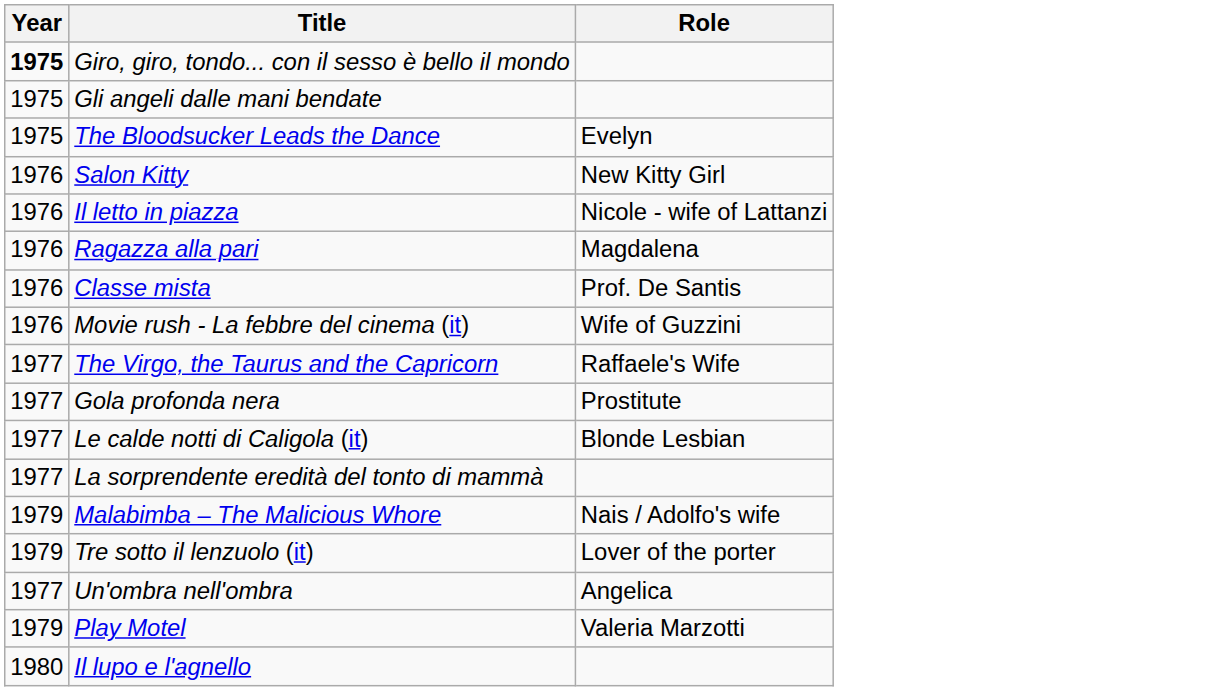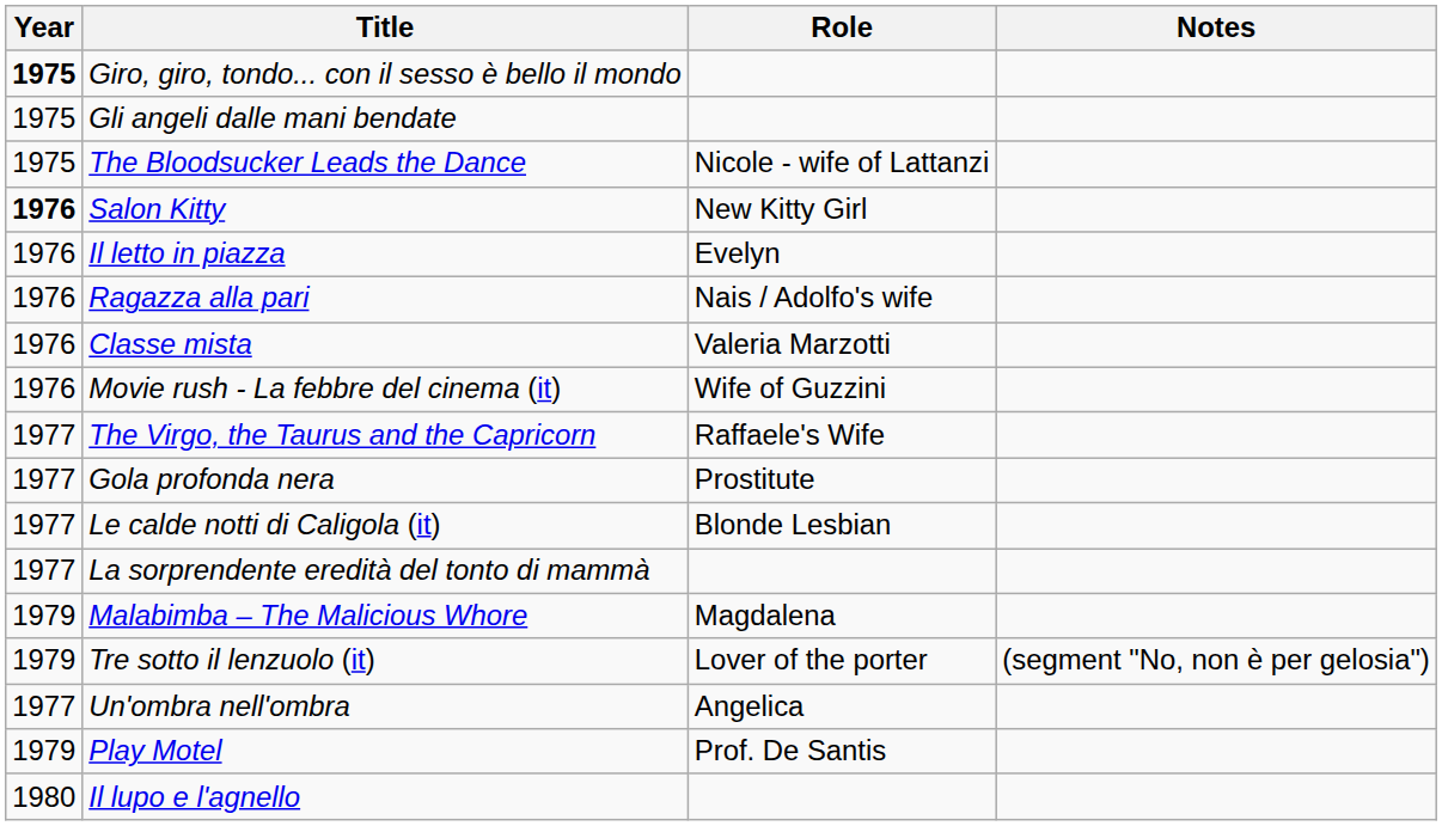 <table class="wikitable">
 <tr>
 <th>Year</th>
 <th>Title</th>
 <th>Role</th>
+<th>Notes</th>
 </tr>
 <tr>
 <td><strong>1975</strong></td>
 <td><em>Giro, giro, tondo... con il sesso è bello il mondo</em></td>
+<td></td>
 <td></td>
 </tr>
 <tr>
 <td>1975</td>
 <td><em>Gli angeli dalle mani bendate</em></td>
 <td></td>
+<td></td>
 </tr>
 <tr>
 <td>1975</td>
 <td><em><a href='#'>The Bloodsucker Leads the Dance</a></em></td>
-<td>Evelyn</td>
+<td>Nicole - wife of Lattanzi</td>
+<td></td>
 </tr>
 <tr>
-<td>1976</td>
+<td><strong>1976</strong></td>
 <td><em><a href='#'>Salon Kitty</a></em></td>
 <td>New Kitty Girl</td>
+<td></td>
 </tr>
 <tr>
 <td>1976</td>
 <td><em><a href='#'>Il letto in piazza</a></em></td>
-<td>Nicole - wife of Lattanzi</td>
+<td>Evelyn</td>
+<td></td>
 </tr>
 <tr>
 <td>1976</td>
 <td><em><a href='#'>Ragazza alla pari</a></em></td>
-<td>Magdalena</td>
+<td>Nais / Adolfo's wife</td>
+<td></td>
 </tr>
 <tr>
 <td>1976</td>
 <td><em><a href='#'>Classe mista</a></em></td>
-<td>Prof. De Santis</td>
+<td>Valeria Marzotti</td>
+<td></td>
 </tr>
 <tr>
 <td>1976</td>
 <td><em>Movie rush - La febbre del cinema</em> (<a href='#'>it</a>)</td>
 <td>Wife of Guzzini</td>
+<td></td>
 </tr>
 <tr>
 <td>1977</td>
 <td><em><a href='#'>The Virgo, the Taurus and the Capricorn</a></em></td>
 <td>Raffaele's Wife</td>
+<td></td>
 </tr>
 <tr>
 <td>1977</td>
 <td><em>Gola profonda nera</em></td>
 <td>Prostitute</td>
+<td></td>
 </tr>
 <tr>
 <td>1977</td>
 <td><em>Le calde notti di Caligola</em> (<a href='#'>it</a>)</td>
 <td>Blonde Lesbian</td>
+<td></td>
 </tr>
 <tr>
 <td>1977</td>
 <td><em>La sorprendente eredità del tonto di mammà</em></td>
 <td></td>
+<td></td>
 </tr>
 <tr>
 <td>1979</td>
 <td><em><a href='#'>Malabimba – The Malicious Whore</a></em></td>
-<td>Nais / Adolfo's wife</td>
+<td>Magdalena</td>
+<td></td>
 </tr>
 <tr>
 <td>1979</td>
 <td><em>Tre sotto il lenzuolo</em> (<a href='#'>it</a>)</td>
 <td>Lover of the porter</td>
+<td>(segment "No, non è per gelosia")</td>
 </tr>
 <tr>
 <td>1977</td>
 <td><em>Un'ombra nell'ombra</em></td>
 <td>Angelica</td>
+<td></td>
 </tr>
 <tr>
 <td>1979</td>
 <td><em><a href='#'>Play Motel</a></em></td>
-<td>Valeria Marzotti</td>
+<td>Prof. De Santis</td>
+<td></td>
 </tr>
 <tr>
 <td>1980</td>
 <td><em><a href='#'>Il lupo e l'agnello</a></em></td>
 <td></td>
+<td></td>
 </tr>
 </table>
